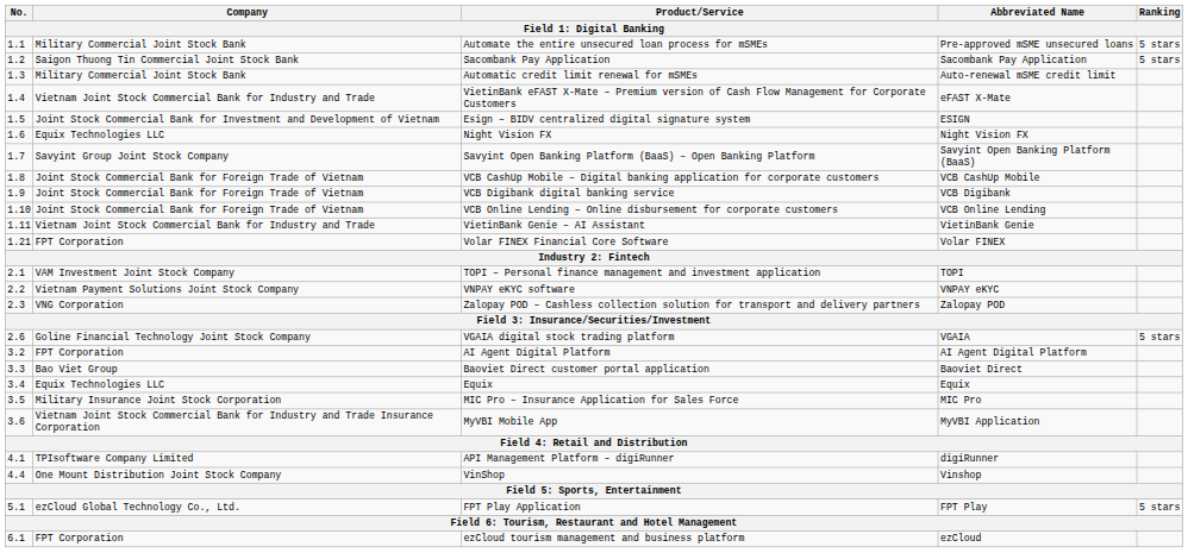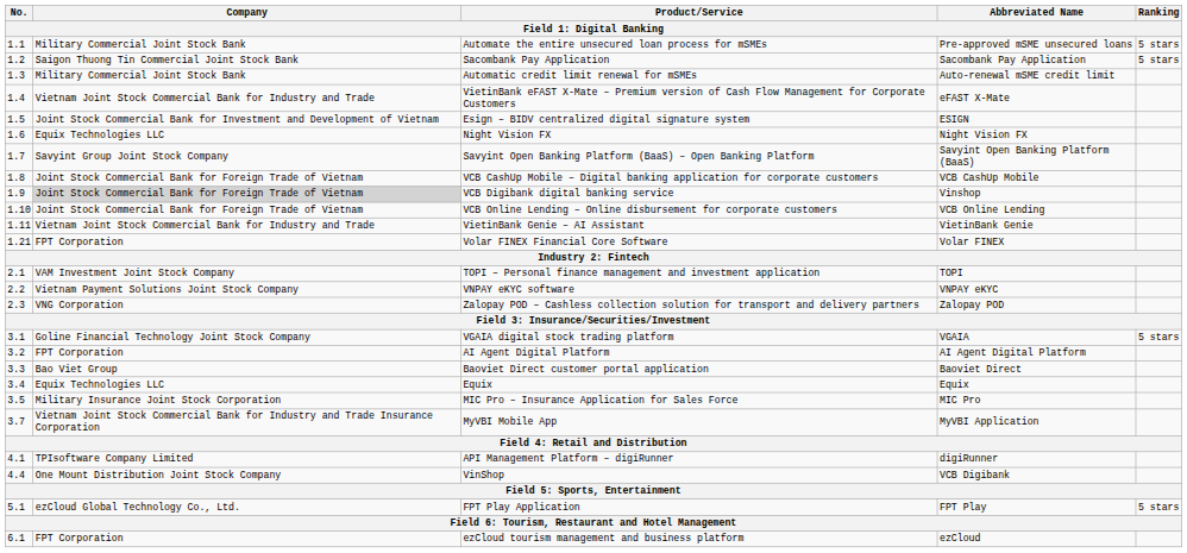 <table class="wikitable sortable mw-collapsible mw-collapsed">
 <tr>
 <th>No.</th>
 <th>Company</th>
 <th>Product/Service</th>
 <th>Abbreviated Name</th>
 <th>Ranking</th>
 </tr>
 <tr>
 <th colspan="5" style="background:#f2f2f2;">Field 1: Digital Banking</th>
 </tr>
 <tr>
 <td>1.1</td>
 <td>Military Commercial Joint Stock Bank</td>
 <td>Automate the entire unsecured loan process for mSMEs</td>
 <td>Pre-approved mSME unsecured loans</td>
 <td>5 stars</td>
 </tr>
 <tr>
 <td>1.2</td>
 <td>Saigon Thuong Tin Commercial Joint Stock Bank</td>
 <td>Sacombank Pay Application</td>
 <td>Sacombank Pay Application</td>
 <td>5 stars</td>
 </tr>
 <tr>
 <td>1.3</td>
 <td>Military Commercial Joint Stock Bank</td>
 <td>Automatic credit limit renewal for mSMEs</td>
 <td>Auto-renewal mSME credit limit</td>
 <td></td>
 </tr>
 <tr>
 <td>1.4</td>
 <td>Vietnam Joint Stock Commercial Bank for Industry and Trade</td>
 <td>VietinBank eFAST X-Mate – Premium version of Cash Flow Management for Corporate Customers</td>
 <td>eFAST X-Mate</td>
 <td></td>
 </tr>
 <tr>
 <td>1.5</td>
 <td>Joint Stock Commercial Bank for Investment and Development of Vietnam</td>
 <td>Esign – BIDV centralized digital signature system</td>
 <td>ESIGN</td>
 <td></td>
 </tr>
 <tr>
 <td>1.6</td>
 <td>Equix Technologies LLC</td>
 <td>Night Vision FX</td>
 <td>Night Vision FX</td>
 <td></td>
 </tr>
 <tr>
 <td>1.7</td>
 <td>Savyint Group Joint Stock Company</td>
 <td>Savyint Open Banking Platform (BaaS) – Open Banking Platform</td>
 <td>Savyint Open Banking Platform (BaaS)</td>
 <td></td>
 </tr>
 <tr>
 <td>1.8</td>
 <td>Joint Stock Commercial Bank for Foreign Trade of Vietnam</td>
 <td>VCB CashUp Mobile – Digital banking application for corporate customers</td>
 <td>VCB CashUp Mobile</td>
 <td></td>
 </tr>
 <tr>
 <td>1.9</td>
-<td>Joint Stock Commercial Bank for Foreign Trade of Vietnam</td>
+<td style="background: lightgrey;">Joint Stock Commercial Bank for Foreign Trade of Vietnam</td>
 <td>VCB Digibank digital banking service</td>
-<td>VCB Digibank</td>
+<td>Vinshop</td>
 <td></td>
 </tr>
 <tr>
 <td>1.10</td>
 <td>Joint Stock Commercial Bank for Foreign Trade of Vietnam</td>
 <td>VCB Online Lending – Online disbursement for corporate customers</td>
 <td>VCB Online Lending</td>
 <td></td>
 </tr>
 <tr>
 <td>1.11</td>
 <td>Vietnam Joint Stock Commercial Bank for Industry and Trade</td>
 <td>VietinBank Genie – AI Assistant</td>
 <td>VietinBank Genie</td>
 <td></td>
 </tr>
 <tr>
 <td>1.21</td>
 <td>FPT Corporation</td>
 <td>Volar FINEX Financial Core Software</td>
 <td>Volar FINEX</td>
 <td></td>
 </tr>
 <tr>
 <th colspan="5" style="background:#f2f2f2;">Industry 2: Fintech</th>
 </tr>
 <tr>
 <td>2.1</td>
 <td>VAM Investment Joint Stock Company</td>
 <td>TOPI – Personal finance management and investment application</td>
 <td>TOPI</td>
 <td></td>
 </tr>
 <tr>
 <td>2.2</td>
 <td>Vietnam Payment Solutions Joint Stock Company</td>
 <td>VNPAY eKYC software</td>
 <td>VNPAY eKYC</td>
 <td></td>
 </tr>
 <tr>
 <td>2.3</td>
 <td>VNG Corporation</td>
 <td>Zalopay POD – Cashless collection solution for transport and delivery partners</td>
 <td>Zalopay POD</td>
 <td></td>
 </tr>
 <tr>
 <th colspan="5" style="background:#f2f2f2;">Field 3: Insurance/Securities/Investment</th>
 </tr>
 <tr>
-<td>2.6</td>
+<td>3.1</td>
 <td>Goline Financial Technology Joint Stock Company</td>
 <td>VGAIA digital stock trading platform</td>
 <td>VGAIA</td>
 <td>5 stars</td>
 </tr>
 <tr>
 <td>3.2</td>
 <td>FPT Corporation</td>
 <td>AI Agent Digital Platform</td>
 <td>AI Agent Digital Platform</td>
 <td></td>
 </tr>
 <tr>
 <td>3.3</td>
 <td>Bao Viet Group</td>
 <td>Baoviet Direct customer portal application</td>
 <td>Baoviet Direct</td>
 <td></td>
 </tr>
 <tr>
 <td>3.4</td>
 <td>Equix Technologies LLC</td>
 <td>Equix</td>
 <td>Equix</td>
 <td></td>
 </tr>
 <tr>
 <td>3.5</td>
 <td>Military Insurance Joint Stock Corporation</td>
 <td>MIC Pro – Insurance Application for Sales Force</td>
 <td>MIC Pro</td>
 <td></td>
 </tr>
 <tr>
-<td>3.6</td>
+<td>3.7</td>
 <td>Vietnam Joint Stock Commercial Bank for Industry and Trade Insurance Corporation</td>
 <td>MyVBI Mobile App</td>
 <td>MyVBI Application</td>
 <td></td>
 </tr>
 <tr>
 <th colspan="5" style="background:#f2f2f2;">Field 4: Retail and Distribution</th>
 </tr>
 <tr>
 <td>4.1</td>
 <td>TPIsoftware Company Limited</td>
 <td>API Management Platform – digiRunner</td>
 <td>digiRunner</td>
 <td></td>
 </tr>
 <tr>
 <td>4.4</td>
 <td>One Mount Distribution Joint Stock Company</td>
 <td>VinShop</td>
-<td>Vinshop</td>
+<td>VCB Digibank</td>
 <td></td>
 </tr>
 <tr>
 <th colspan="5" style="background:#f2f2f2;">Field 5: Sports, Entertainment</th>
 </tr>
 <tr>
 <td>5.1</td>
 <td>ezCloud Global Technology Co., Ltd.</td>
 <td>FPT Play Application</td>
 <td>FPT Play</td>
 <td>5 stars</td>
 </tr>
 <tr>
 <th colspan="5" style="background:#f2f2f2;">Field 6: Tourism, Restaurant and Hotel Management</th>
 </tr>
 <tr>
 <td>6.1</td>
 <td>FPT Corporation</td>
 <td>ezCloud tourism management and business platform</td>
 <td>ezCloud</td>
 <td></td>
 </tr>
 </table>
